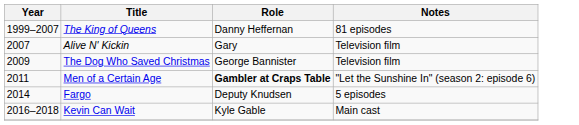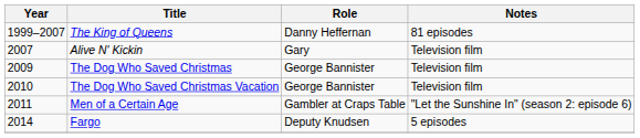 <table class="wikitable sortable">
 <tr>
 <th>Year</th>
 <th>Title</th>
 <th>Role</th>
 <th class="unsortable">Notes</th>
 </tr>
 <tr>
 <td>1999–2007</td>
 <td><em><a href='#'>The King of Queens</a></em></td>
 <td>Danny Heffernan</td>
 <td>81 episodes</td>
 </tr>
 <tr>
 <td>2007</td>
 <td><em>Alive N' Kickin<strong></td>
 <td>Gary</td>
 <td>Television film</td>
 </tr>
 <tr>
 <td>2009</td>
 <td></em><a href='#'>The Dog Who Saved Christmas</a><em></td>
 <td>George Bannister</td>
 <td>Television film</td>
 </tr>
 <tr>
+<td>2010</td>
+<td></em><a href='#'>The Dog Who Saved Christmas Vacation</a><em></td>
+<td>George Bannister</td>
+<td>Television film</td>
+</tr>
+<tr>
 <td>2011</td>
 <td></em><a href='#'>Men of a Certain Age</a><em></td>
-<td><strong>Gambler at Craps Table</strong></td>
+<td>Gambler at Craps Table</td>
 <td>"Let the Sunshine In" (season 2: episode 6)</td>
 </tr>
 <tr>
 <td>2014</td>
 <td></em><a href='#'>Fargo</a><em></td>
 <td>Deputy Knudsen</td>
 <td>5 episodes</td>
 </tr>
 <tr>
-<td>2016–2018</td>
-<td></em><a href='#'>Kevin Can Wait</a><em></td>
-<td>Kyle Gable</td>
-<td>Main cast</td>
-</tr>
-<tr>
 </tr>
 </table>
